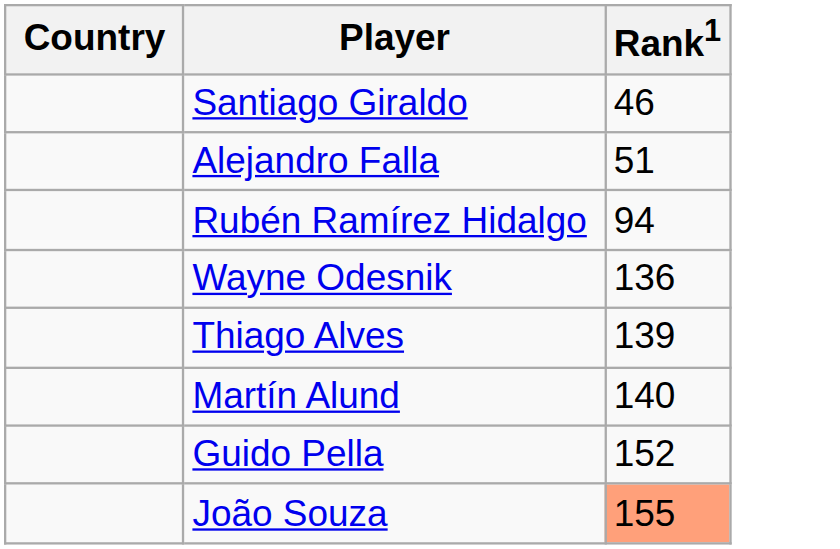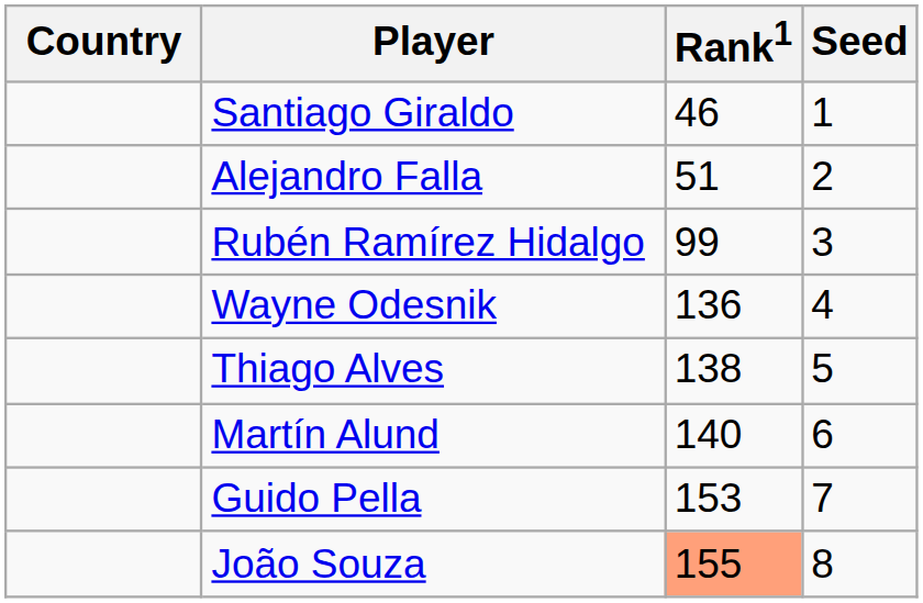 <table class="sortable wikitable">
 <tr>
 <th width="70">Country</th>
 <th width="175">Player</th>
 <th>Rank<sup>1</sup></th>
+<th>Seed</th>
 </tr>
 <tr>
 <td></td>
 <td><a href='#'>Santiago Giraldo</a></td>
 <td>46</td>
+<td>1</td>
 </tr>
 <tr>
 <td></td>
 <td><a href='#'>Alejandro Falla</a></td>
 <td>51</td>
+<td>2</td>
 </tr>
 <tr>
 <td></td>
 <td><a href='#'>Rubén Ramírez Hidalgo</a></td>
-<td>94</td>
+<td>99</td>
+<td>3</td>
 </tr>
 <tr>
 <td></td>
 <td><a href='#'>Wayne Odesnik</a></td>
 <td>136</td>
+<td>4</td>
 </tr>
 <tr>
 <td></td>
 <td><a href='#'>Thiago Alves</a></td>
-<td>139</td>
+<td>138</td>
+<td>5</td>
 </tr>
 <tr>
 <td></td>
 <td><a href='#'>Martín Alund</a></td>
 <td>140</td>
+<td>6</td>
 </tr>
 <tr>
 <td></td>
 <td><a href='#'>Guido Pella</a></td>
-<td>152</td>
+<td>153</td>
+<td>7</td>
 </tr>
 <tr>
 <td></td>
 <td><a href='#'>João Souza</a></td>
 <td style="background: lightsalmon;">155</td>
+<td>8</td>
 </tr>
 </table>
